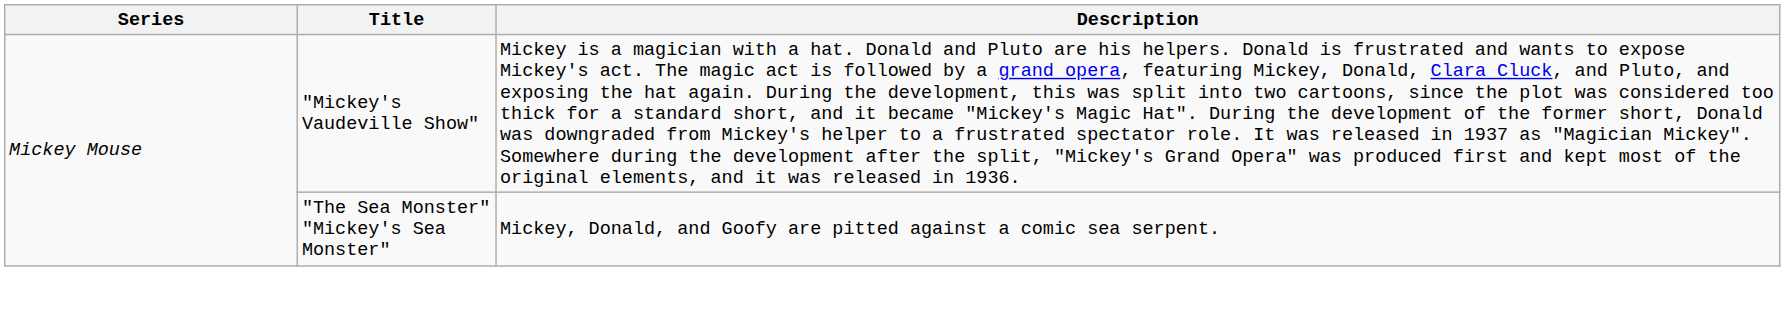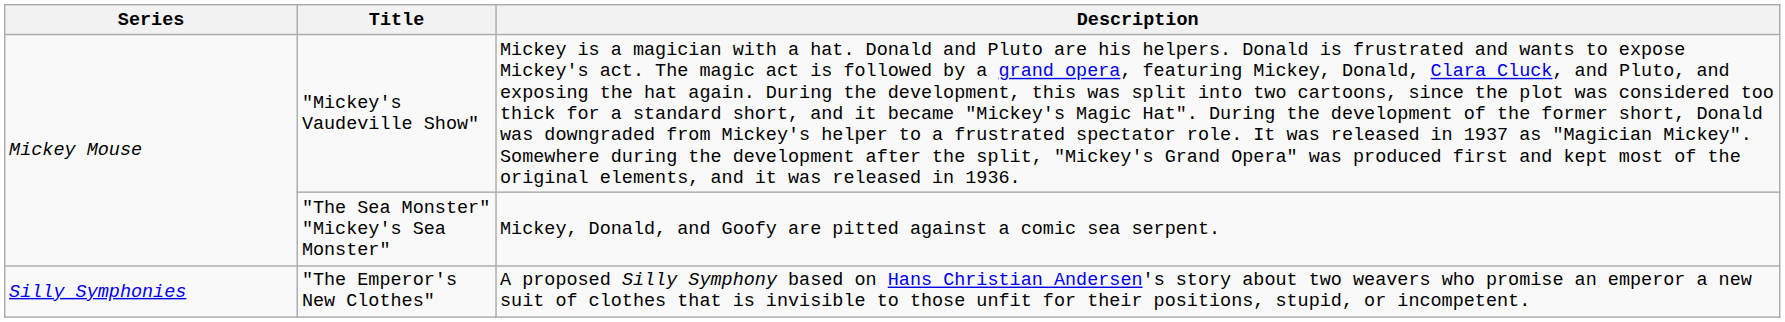 <table class="wikitable">
 <tr>
 <th style="width:150pt;">Series</th>
 <th style="width:100pt;">Title</th>
 <th>Description</th>
 </tr>
 <tr>
 <td rowspan="2"><em>Mickey Mouse</em></td>
 <td>"Mickey's Vaudeville Show"</td>
 <td>Mickey is a magician with a hat. Donald and Pluto are his helpers. Donald is frustrated and wants to expose Mickey's act. The magic act is followed by a <a href='#'>grand opera</a>, featuring Mickey, Donald, <a href='#'>Clara Cluck</a>, and Pluto, and exposing the hat again. During the development, this was split into two cartoons, since the plot was considered too thick for a standard short, and it became "Mickey's Magic Hat". During the development of the former short, Donald was downgraded from Mickey's helper to a frustrated spectator role. It was released in 1937 as "Magician Mickey". Somewhere during the development after the split, "Mickey's Grand Opera" was produced first and kept most of the original elements, and it was released in 1936.</td>
 </tr>
 <tr>
 <td>"The Sea Monster" <br> "Mickey's Sea Monster"</td>
 <td>Mickey, Donald, and Goofy are pitted against a comic sea serpent.</td>
 </tr>
+<tr>
+<td><em><a href='#'>Silly Symphonies</a></em></td>
+<td>"The Emperor's New Clothes"</td>
+<td>A proposed <em>Silly Symphony</em> based on <a href='#'>Hans Christian Andersen</a>'s story about two weavers who promise an emperor a new suit of clothes that is invisible to those unfit for their positions, stupid, or incompetent.</td>
+</tr>
 </table>
